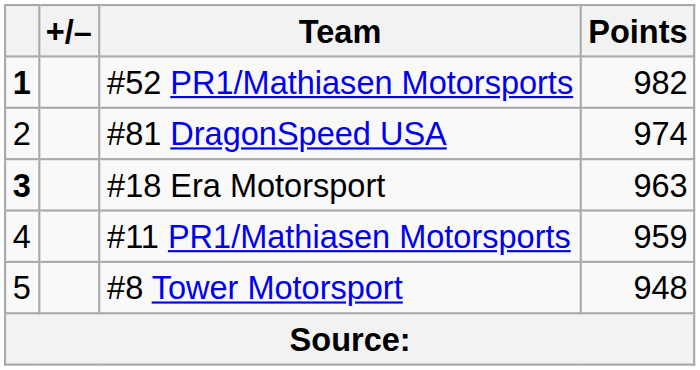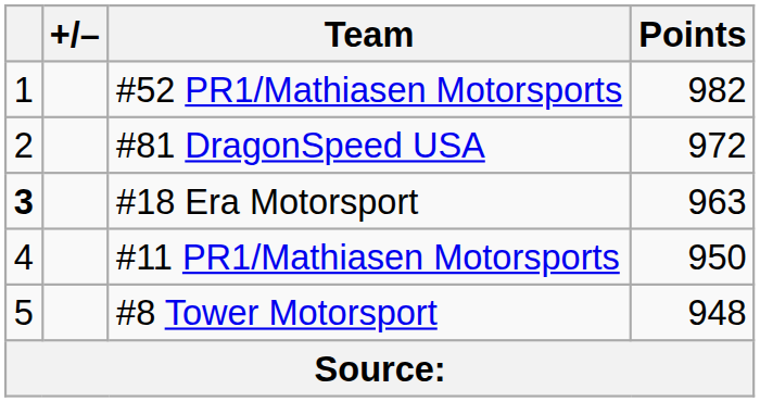 <table class="wikitable" style="font-size: 95%;">
 <tr>
 <th scope="col"></th>
 <th scope="col">+/–</th>
 <th scope="col">Team</th>
 <th scope="col">Points</th>
 </tr>
 <tr>
-<td align=center><strong>1</strong></td>
+<td align=center>1</td>
 <td align="left"></td>
 <td> #52 <a href='#'>PR1/Mathiasen Motorsports</a></td>
 <td align=right>982</td>
 </tr>
 <tr>
 <td align=center>2</td>
 <td align="left"></td>
 <td> #81 <a href='#'>DragonSpeed USA</a></td>
-<td align=right>974</td>
+<td align=right>972</td>
 </tr>
 <tr>
 <td align=center><strong>3</strong></td>
 <td align="left"></td>
 <td> #18 Era Motorsport</td>
 <td align=right>963</td>
 </tr>
 <tr>
 <td align=center>4</td>
 <td align="left"></td>
 <td> #11 <a href='#'>PR1/Mathiasen Motorsports</a></td>
-<td align=right>959</td>
+<td align=right>950</td>
 </tr>
 <tr>
 <td align=center>5</td>
 <td align="left"></td>
 <td> #8 <a href='#'>Tower Motorsport</a></td>
 <td align=right>948</td>
 </tr>
 <tr>
 <th colspan=5>Source:</th>
 </tr>
 </table>
